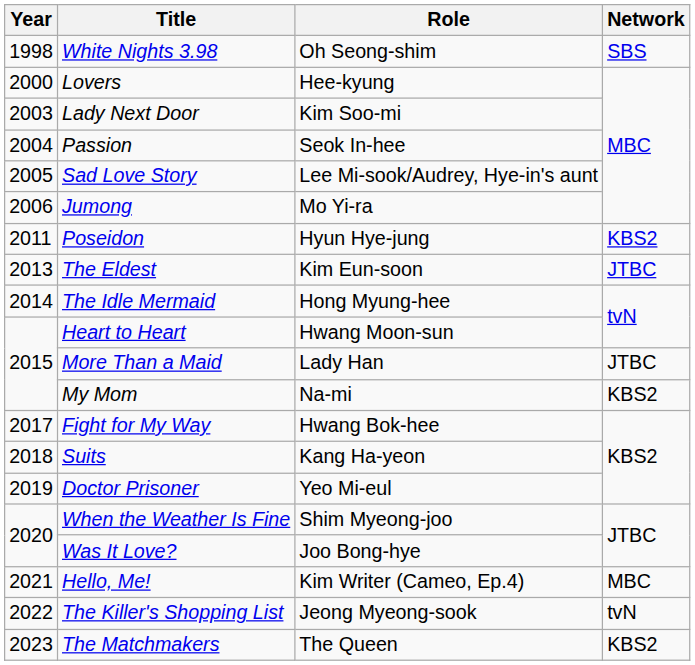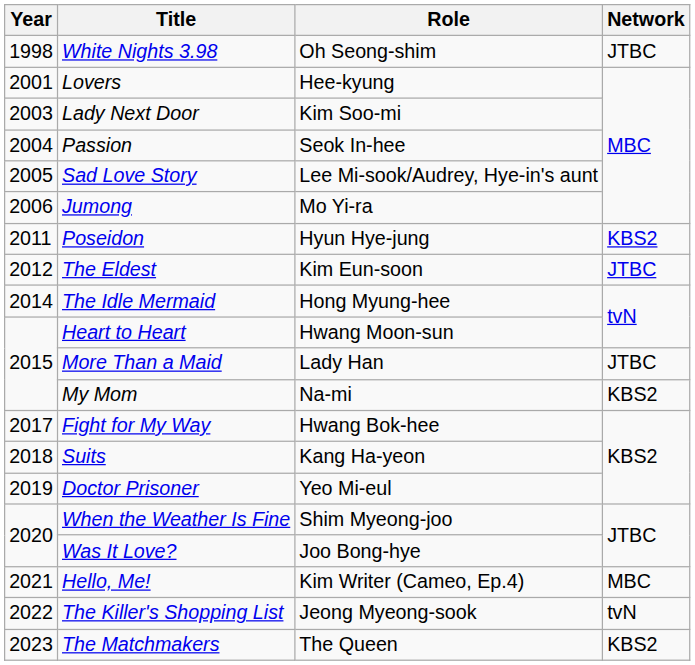 <table class="wikitable">
 <tr>
 <th>Year</th>
 <th>Title</th>
 <th>Role</th>
 <th>Network</th>
 </tr>
 <tr>
 <td>1998</td>
 <td><em><a href='#'>White Nights 3.98</a></em></td>
 <td>Oh Seong-shim</td>
-<td><a href='#'>SBS</a></td>
+<td>JTBC</td>
 </tr>
 <tr>
-<td>2000</td>
+<td>2001</td>
 <td><em>Lovers</em></td>
 <td>Hee-kyung</td>
 <td rowspan=5><a href='#'>MBC</a></td>
 </tr>
 <tr>
 <td>2003</td>
 <td><em>Lady Next Door</em></td>
 <td>Kim Soo-mi</td>
 </tr>
 <tr>
 <td>2004</td>
 <td><em>Passion</em></td>
 <td>Seok In-hee</td>
 </tr>
 <tr>
 <td>2005</td>
 <td><em><a href='#'>Sad Love Story</a></em></td>
 <td>Lee Mi-sook/Audrey, Hye-in's aunt</td>
 </tr>
 <tr>
 <td>2006</td>
 <td><em><a href='#'>Jumong</a></em></td>
 <td>Mo Yi-ra</td>
 </tr>
 <tr>
 <td>2011</td>
 <td><em><a href='#'>Poseidon</a></em></td>
 <td>Hyun Hye-jung</td>
 <td><a href='#'>KBS2</a></td>
 </tr>
 <tr>
-<td>2013</td>
+<td>2012</td>
 <td><em><a href='#'>The Eldest</a></em></td>
 <td>Kim Eun-soon</td>
 <td><a href='#'>JTBC</a></td>
 </tr>
 <tr>
 <td>2014</td>
 <td><em><a href='#'>The Idle Mermaid</a></em></td>
 <td>Hong Myung-hee</td>
 <td rowspan=2><a href='#'>tvN</a></td>
 </tr>
 <tr>
 <td rowspan=3>2015</td>
 <td><em><a href='#'>Heart to Heart</a></em></td>
 <td>Hwang Moon-sun</td>
 </tr>
 <tr>
 <td><em><a href='#'>More Than a Maid</a></em></td>
 <td>Lady Han</td>
 <td>JTBC</td>
 </tr>
 <tr>
 <td><em>My Mom</em></td>
 <td>Na-mi</td>
 <td>KBS2</td>
 </tr>
 <tr>
 <td>2017</td>
 <td><em><a href='#'>Fight for My Way</a></em></td>
 <td>Hwang Bok-hee</td>
 <td rowspan=3>KBS2</td>
 </tr>
 <tr>
 <td>2018</td>
 <td><em><a href='#'>Suits</a></em></td>
 <td>Kang Ha-yeon</td>
 </tr>
 <tr>
 <td>2019</td>
 <td><em><a href='#'>Doctor Prisoner</a></em></td>
 <td>Yeo Mi-eul</td>
 </tr>
 <tr>
 <td rowspan=2>2020</td>
 <td><em><a href='#'>When the Weather Is Fine</a></em></td>
 <td>Shim Myeong-joo</td>
 <td rowspan=2>JTBC</td>
 </tr>
 <tr>
 <td><em><a href='#'>Was It Love?</a></em></td>
 <td>Joo Bong-hye</td>
 </tr>
 <tr>
 <td>2021</td>
 <td><em><a href='#'>Hello, Me!</a></em></td>
 <td>Kim Writer  (Cameo, Ep.4)</td>
 <td>MBC</td>
 </tr>
 <tr>
 <td>2022</td>
 <td><em><a href='#'>The Killer's Shopping List</a></em></td>
 <td>Jeong Myeong-sook</td>
 <td>tvN</td>
 </tr>
 <tr>
 <td>2023</td>
 <td><em><a href='#'>The Matchmakers</a></em></td>
 <td>The Queen </td>
 <td>KBS2</td>
 </tr>
 </table>
